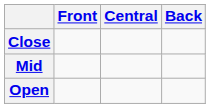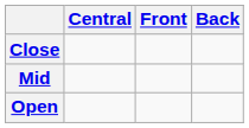 <table class="wikitable" style="text-align:center">
 <tr>
 <th></th>
+<th><a href='#'>Central</a></th>
 <th><a href='#'>Front</a></th>
-<th><a href='#'>Central</a></th>
 <th><a href='#'>Back</a></th>
 </tr>
 <tr align="center">
 <th><a href='#'>Close</a></th>
 <td></td>
 <td></td>
 <td></td>
 </tr>
 <tr align="center">
 <th><a href='#'>Mid</a></th>
 <td></td>
 <td></td>
 <td></td>
 </tr>
 <tr align="center">
 <th><a href='#'>Open</a></th>
+<td> </td>
 <td></td>
-<td> </td>
 <td></td>
 </tr>
 </table>
